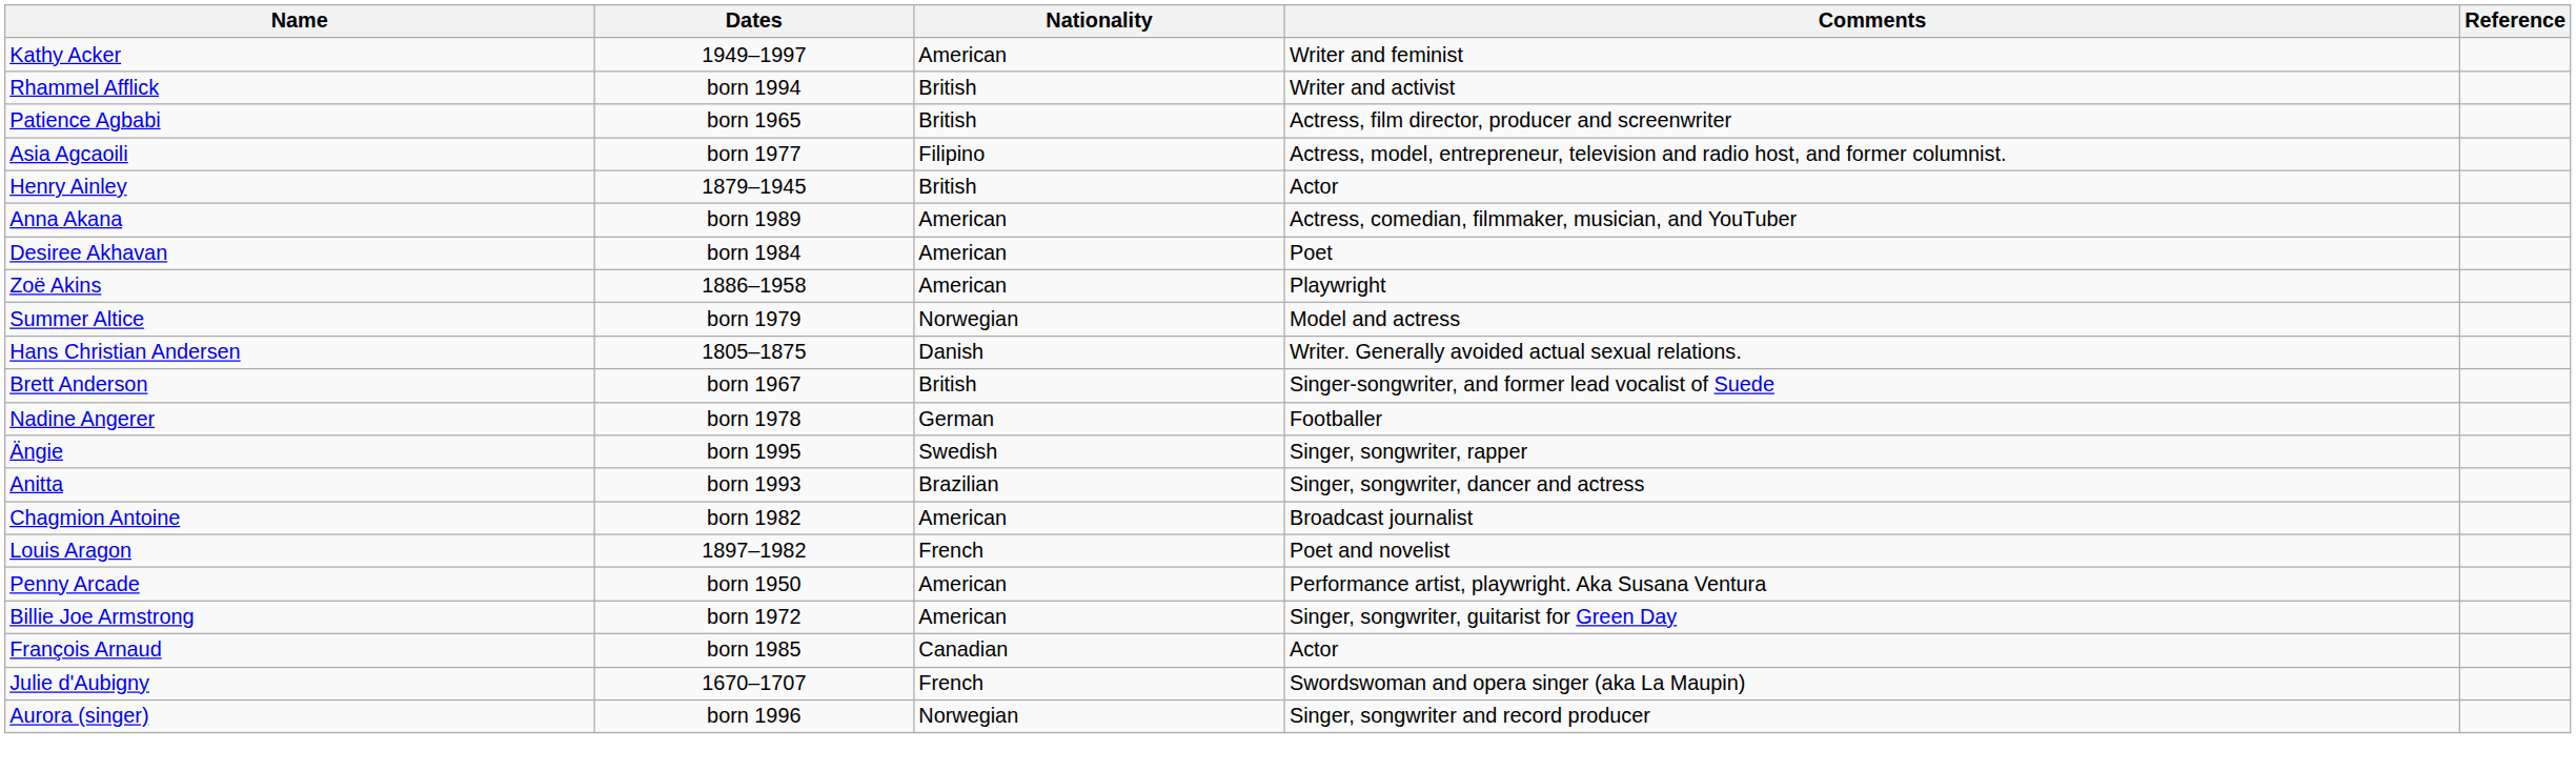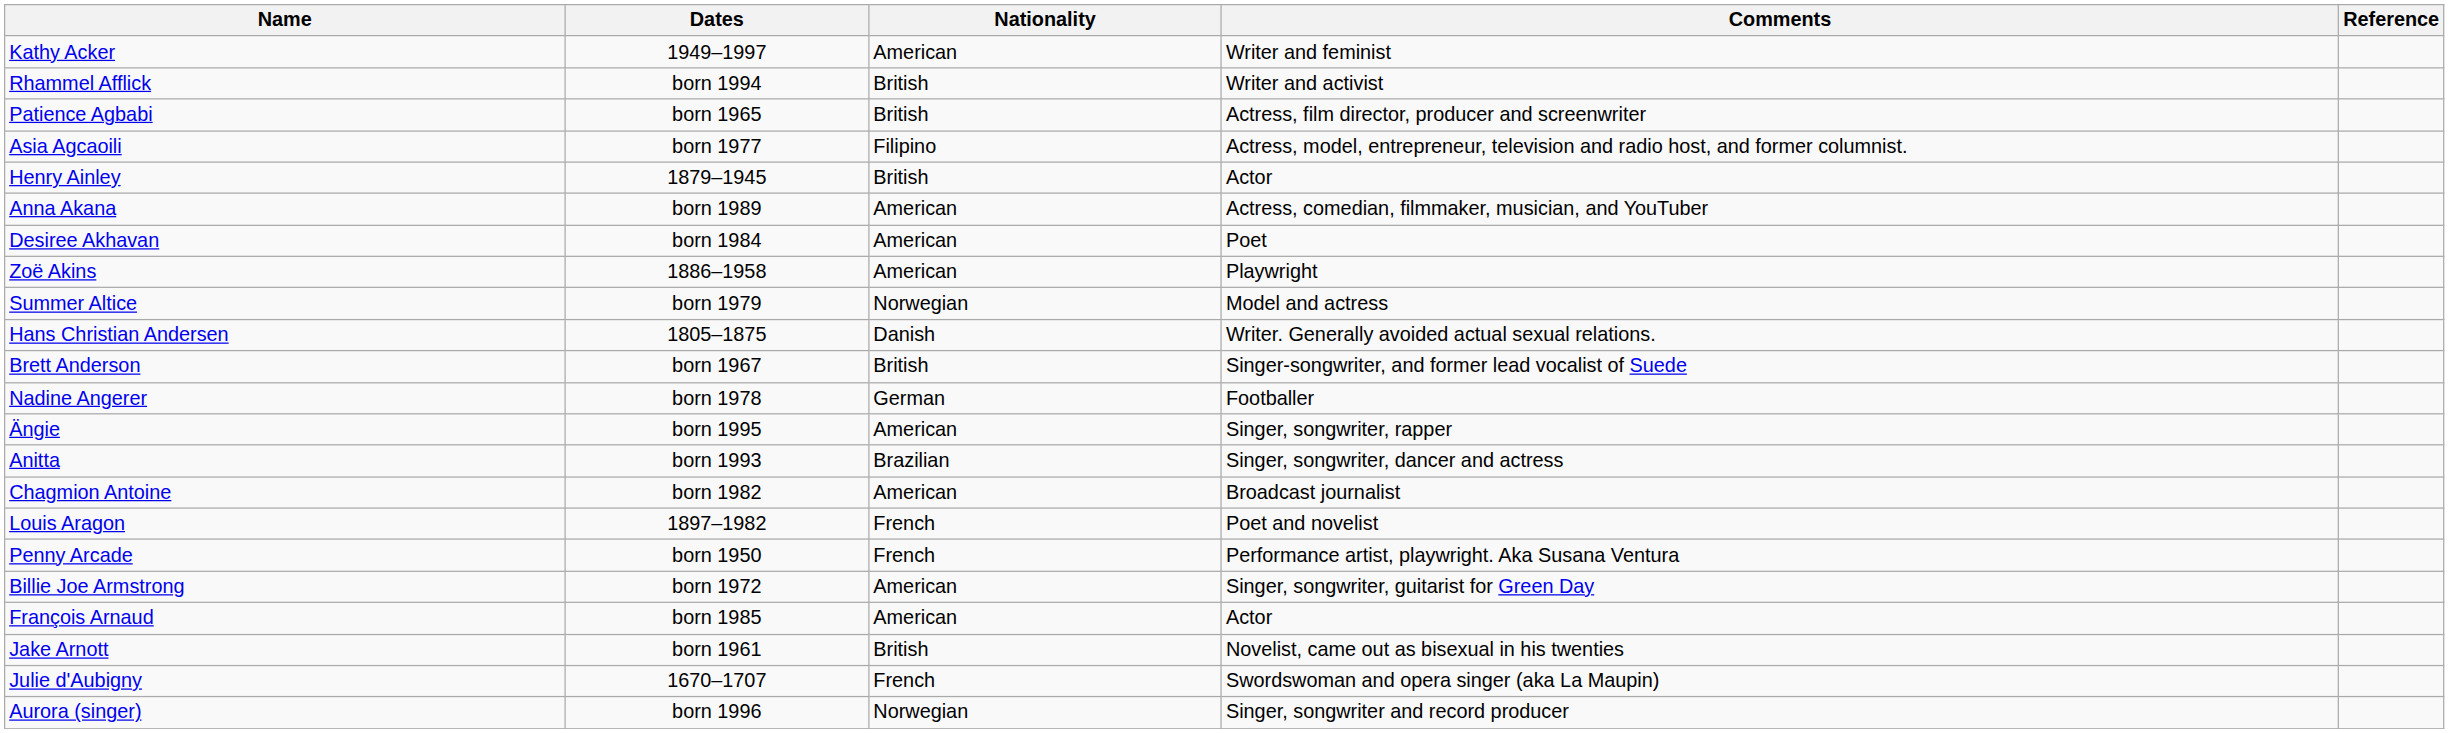 <table class="wikitable sortable plainrowheaders">
 <tr>
 <th style="width:24%;">Name</th>
 <th style="width:13%;">Dates</th>
 <th style="width:15%;">Nationality</th>
 <th style="width:50%;">Comments</th>
 <th style="width:3%;">Reference</th>
 </tr>
 <tr valign="top">
 <td><a href='#'>Kathy Acker</a></td>
 <td align=center>1949–1997</td>
 <td>American</td>
 <td>Writer and feminist</td>
 <td></td>
 </tr>
 <tr>
 <td><a href='#'>Rhammel Afflick</a></td>
 <td align=center>born 1994</td>
 <td>British</td>
 <td>Writer and activist</td>
 <td></td>
 </tr>
 <tr>
 <td><a href='#'>Patience Agbabi</a></td>
 <td align=center>born 1965</td>
 <td>British</td>
 <td>Actress, film director, producer and screenwriter</td>
 <td></td>
 </tr>
 <tr>
 <td><a href='#'>Asia Agcaoili</a></td>
 <td align=center>born 1977</td>
 <td>Filipino</td>
 <td>Actress, model, entrepreneur, television and radio host, and former columnist.</td>
 <td></td>
 </tr>
 <tr>
 <td><a href='#'>Henry Ainley</a></td>
 <td align=center>1879–1945</td>
 <td>British</td>
 <td>Actor</td>
 <td></td>
 </tr>
 <tr>
 <td><a href='#'>Anna Akana</a></td>
 <td align=center>born 1989</td>
 <td>American</td>
 <td>Actress, comedian, filmmaker, musician, and YouTuber</td>
 <td></td>
 </tr>
 <tr>
 <td><a href='#'>Desiree Akhavan</a></td>
 <td align=center>born 1984</td>
 <td>American</td>
 <td>Poet</td>
 <td></td>
 </tr>
 <tr>
 <td><a href='#'>Zoë Akins</a></td>
 <td align=center>1886–1958</td>
 <td>American</td>
 <td>Playwright</td>
 <td></td>
 </tr>
 <tr>
 <td><a href='#'>Summer Altice</a></td>
 <td align=center>born 1979</td>
 <td>Norwegian</td>
 <td>Model and actress</td>
 <td></td>
 </tr>
 <tr>
 <td><a href='#'>Hans Christian Andersen</a></td>
 <td align=center>1805–1875</td>
 <td>Danish</td>
 <td>Writer. Generally avoided actual sexual relations.</td>
 <td></td>
 </tr>
 <tr>
 <td><a href='#'>Brett Anderson</a></td>
 <td align=center>born 1967</td>
 <td>British</td>
 <td>Singer-songwriter, and former lead vocalist of <a href='#'>Suede</a></td>
 <td></td>
 </tr>
 <tr>
 <td><a href='#'>Nadine Angerer</a></td>
 <td align=center>born 1978</td>
 <td>German</td>
 <td>Footballer</td>
 <td></td>
 </tr>
 <tr>
 <td><a href='#'>Ängie</a></td>
 <td align=center>born 1995</td>
-<td>Swedish</td>
+<td>American</td>
 <td>Singer, songwriter, rapper</td>
 <td></td>
 </tr>
 <tr>
 <td><a href='#'>Anitta</a></td>
 <td align=center>born 1993</td>
 <td>Brazilian</td>
 <td>Singer, songwriter, dancer and actress</td>
 <td></td>
 </tr>
 <tr>
 <td><a href='#'>Chagmion Antoine</a></td>
 <td align=center>born 1982</td>
 <td>American</td>
 <td>Broadcast journalist</td>
 <td></td>
 </tr>
 <tr>
 <td><a href='#'>Louis Aragon</a></td>
 <td align=center>1897–1982</td>
 <td>French</td>
 <td>Poet and novelist</td>
 <td></td>
 </tr>
 <tr>
 <td><a href='#'>Penny Arcade</a></td>
 <td align=center>born 1950</td>
-<td>American</td>
+<td>French</td>
 <td>Performance artist, playwright. Aka Susana Ventura</td>
 <td></td>
 </tr>
 <tr>
 <td><a href='#'>Billie Joe Armstrong</a></td>
 <td align=center>born 1972</td>
 <td>American</td>
 <td>Singer, songwriter, guitarist for <a href='#'>Green Day</a></td>
 <td></td>
 </tr>
 <tr>
 <td><a href='#'>François Arnaud</a></td>
 <td align=center>born 1985</td>
-<td>Canadian</td>
+<td>American</td>
 <td>Actor</td>
+<td></td>
+</tr>
+<tr>
+<td><a href='#'>Jake Arnott</a></td>
+<td align=center>born 1961</td>
+<td>British</td>
+<td>Novelist, came out as bisexual in his twenties</td>
 <td></td>
 </tr>
 <tr>
 <td><a href='#'>Julie d'Aubigny</a></td>
 <td align=center>1670–1707</td>
 <td>French</td>
 <td>Swordswoman and opera singer (aka La Maupin)</td>
 <td></td>
 </tr>
 <tr>
 <td><a href='#'>Aurora (singer)</a></td>
 <td align=center>born 1996</td>
 <td>Norwegian</td>
 <td>Singer, songwriter and record producer</td>
 <td></td>
 </tr>
 </table>
